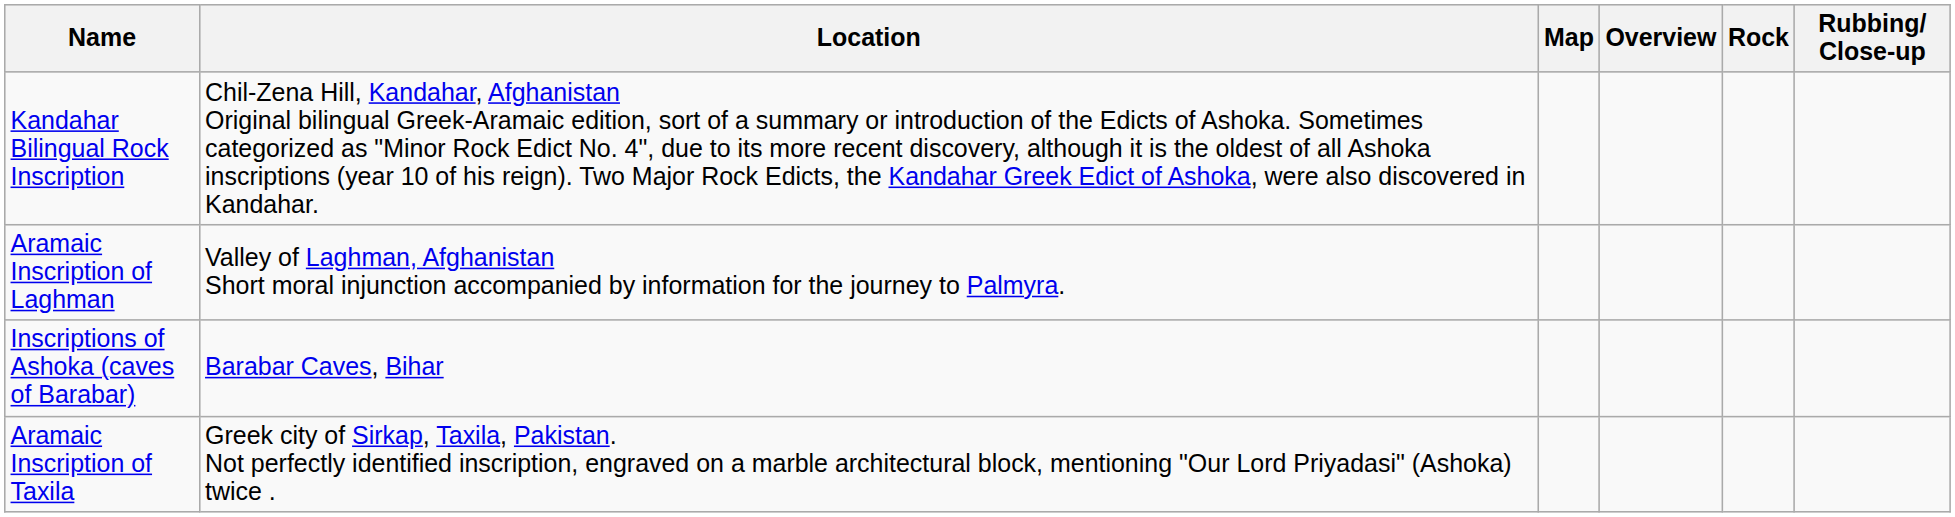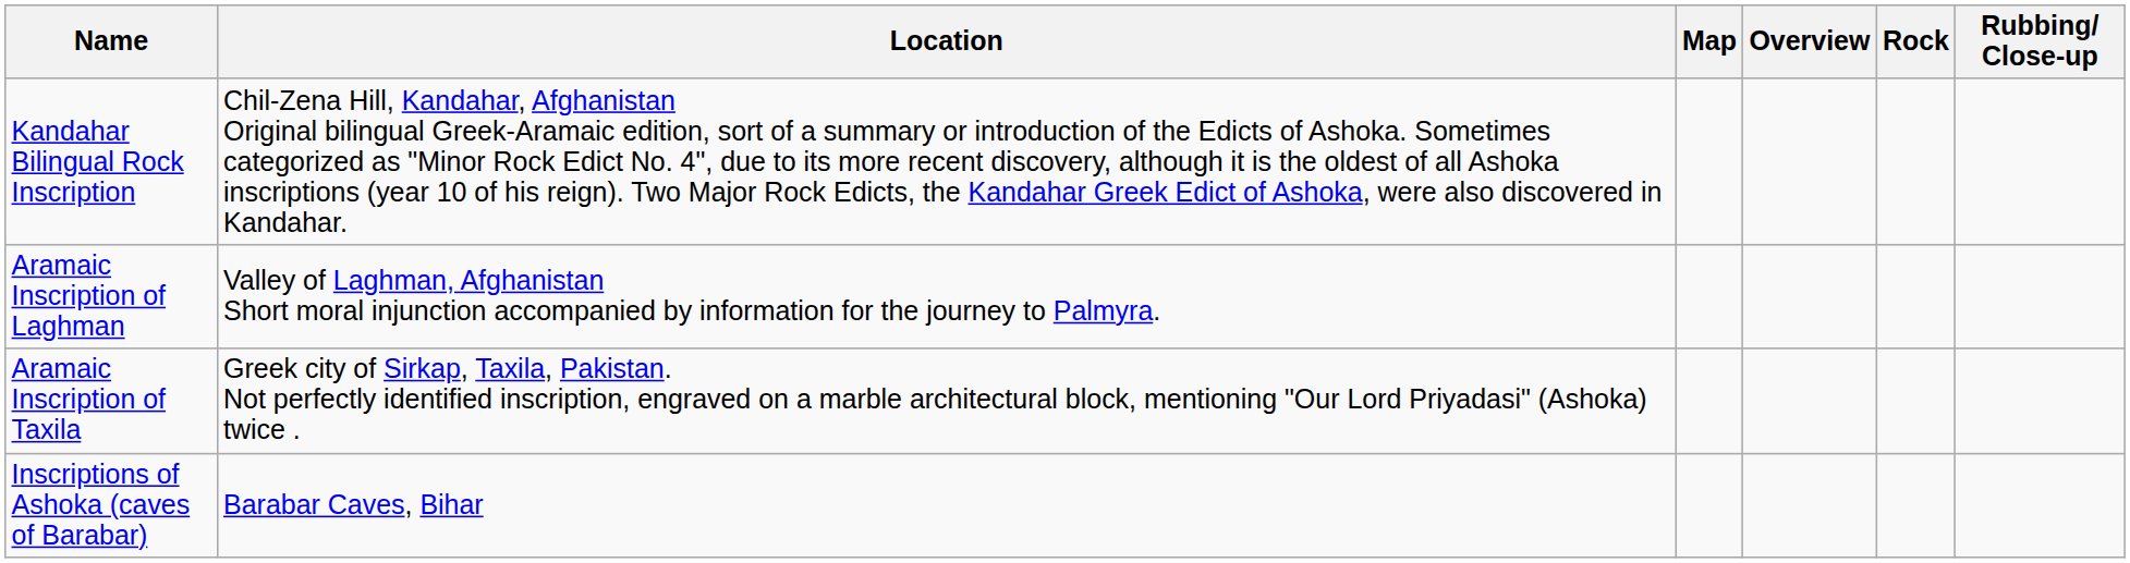 <table class = "wikitable center">
 <tr>
 <th scope = "col" width = "10%">Name</th>
 <th scope = "col">Location</th>
 <th scope="col">Map</th>
 <th scope = "col">Overview</th>
 <th scope = "col">Rock</th>
 <th scope = "col">Rubbing/ Close-up</th>
 </tr>
 <tr>
 <td><a href='#'>Kandahar Bilingual Rock Inscription</a></td>
 <td>Chil-Zena Hill, <a href='#'>Kandahar</a>, <a href='#'>Afghanistan</a> <br> Original bilingual Greek-Aramaic edition, sort of a summary or introduction of the Edicts of Ashoka. Sometimes categorized as "Minor Rock Edict No. 4", due to its more recent discovery, although it is the oldest of all Ashoka inscriptions (year 10 of his reign). Two Major Rock Edicts, the <a href='#'>Kandahar Greek Edict of Ashoka</a>, were also discovered in Kandahar.</td>
 <td><br></td>
 <td></td>
 <td></td>
 <td></td>
 </tr>
 <tr>
 <td><a href='#'>Aramaic Inscription of Laghman</a></td>
 <td>Valley of <a href='#'>Laghman, Afghanistan</a> <br> Short moral injunction accompanied by information for the journey to <a href='#'>Palmyra</a>.</td>
 <td><br></td>
 <td></td>
 <td></td>
 <td></td>
 </tr>
 <tr>
+<td><a href='#'>Aramaic Inscription of Taxila</a></td>
+<td>Greek city of <a href='#'>Sirkap</a>, <a href='#'>Taxila</a>, <a href='#'>Pakistan</a>. <br> Not perfectly identified inscription, engraved on a marble architectural block, mentioning "Our Lord Priyadasi" (Ashoka) twice .</td>
+<td><br></td>
+<td></td>
+<td></td>
+<td></td>
+</tr>
+<tr>
 <td><a href='#'>Inscriptions of Ashoka (caves of Barabar)</a></td>
 <td><a href='#'>Barabar Caves</a>, <a href='#'>Bihar</a></td>
 <td><br></td>
 <td></td>
 <td></td>
 <td></td>
 </tr>
-<tr>
-<td><a href='#'>Aramaic Inscription of Taxila</a></td>
-<td>Greek city of <a href='#'>Sirkap</a>, <a href='#'>Taxila</a>, <a href='#'>Pakistan</a>. <br> Not perfectly identified inscription, engraved on a marble architectural block, mentioning "Our Lord Priyadasi" (Ashoka) twice .</td>
-<td><br></td>
-<td></td>
-<td></td>
-<td></td>
-</tr>
 </table>
